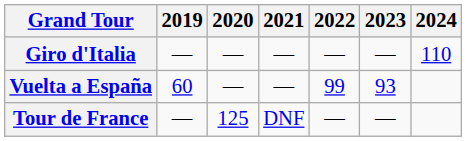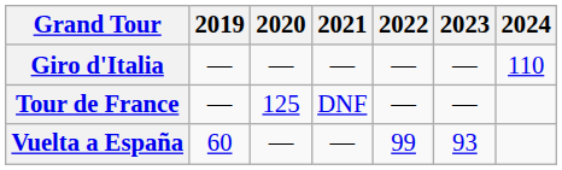 <table class="wikitable plainrowheaders">
 <tr>
 <th scope="col"><a href='#'>Grand Tour</a></th>
 <th scope="col">2019</th>
 <th scope="col">2020</th>
 <th scope="col">2021</th>
 <th scope="col">2022</th>
 <th scope="col">2023</th>
 <th>2024</th>
 </tr>
 <tr style="text-align:center;">
 <th scope="row"> <a href='#'>Giro d'Italia</a></th>
 <td>—</td>
 <td>—</td>
 <td>—</td>
 <td>—</td>
 <td>—</td>
 <td><a href='#'>110</a></td>
 </tr>
 <tr style="text-align:center;">
+<th scope="row"> <a href='#'>Tour de France</a></th>
+<td>—</td>
+<td><a href='#'>125</a></td>
+<td><a href='#'>DNF</a></td>
+<td>—</td>
+<td>—</td>
+<td></td>
+</tr>
+<tr style="text-align:center;">
 <th scope="row"> <a href='#'>Vuelta a España</a></th>
 <td><a href='#'>60</a></td>
 <td>—</td>
 <td>—</td>
 <td><a href='#'>99</a></td>
 <td><a href='#'>93</a></td>
 <td></td>
 </tr>
-<tr style="text-align:center;">
-<th scope="row"> <a href='#'>Tour de France</a></th>
-<td>—</td>
-<td><a href='#'>125</a></td>
-<td><a href='#'>DNF</a></td>
-<td>—</td>
-<td>—</td>
-<td></td>
-</tr>
 </table>
